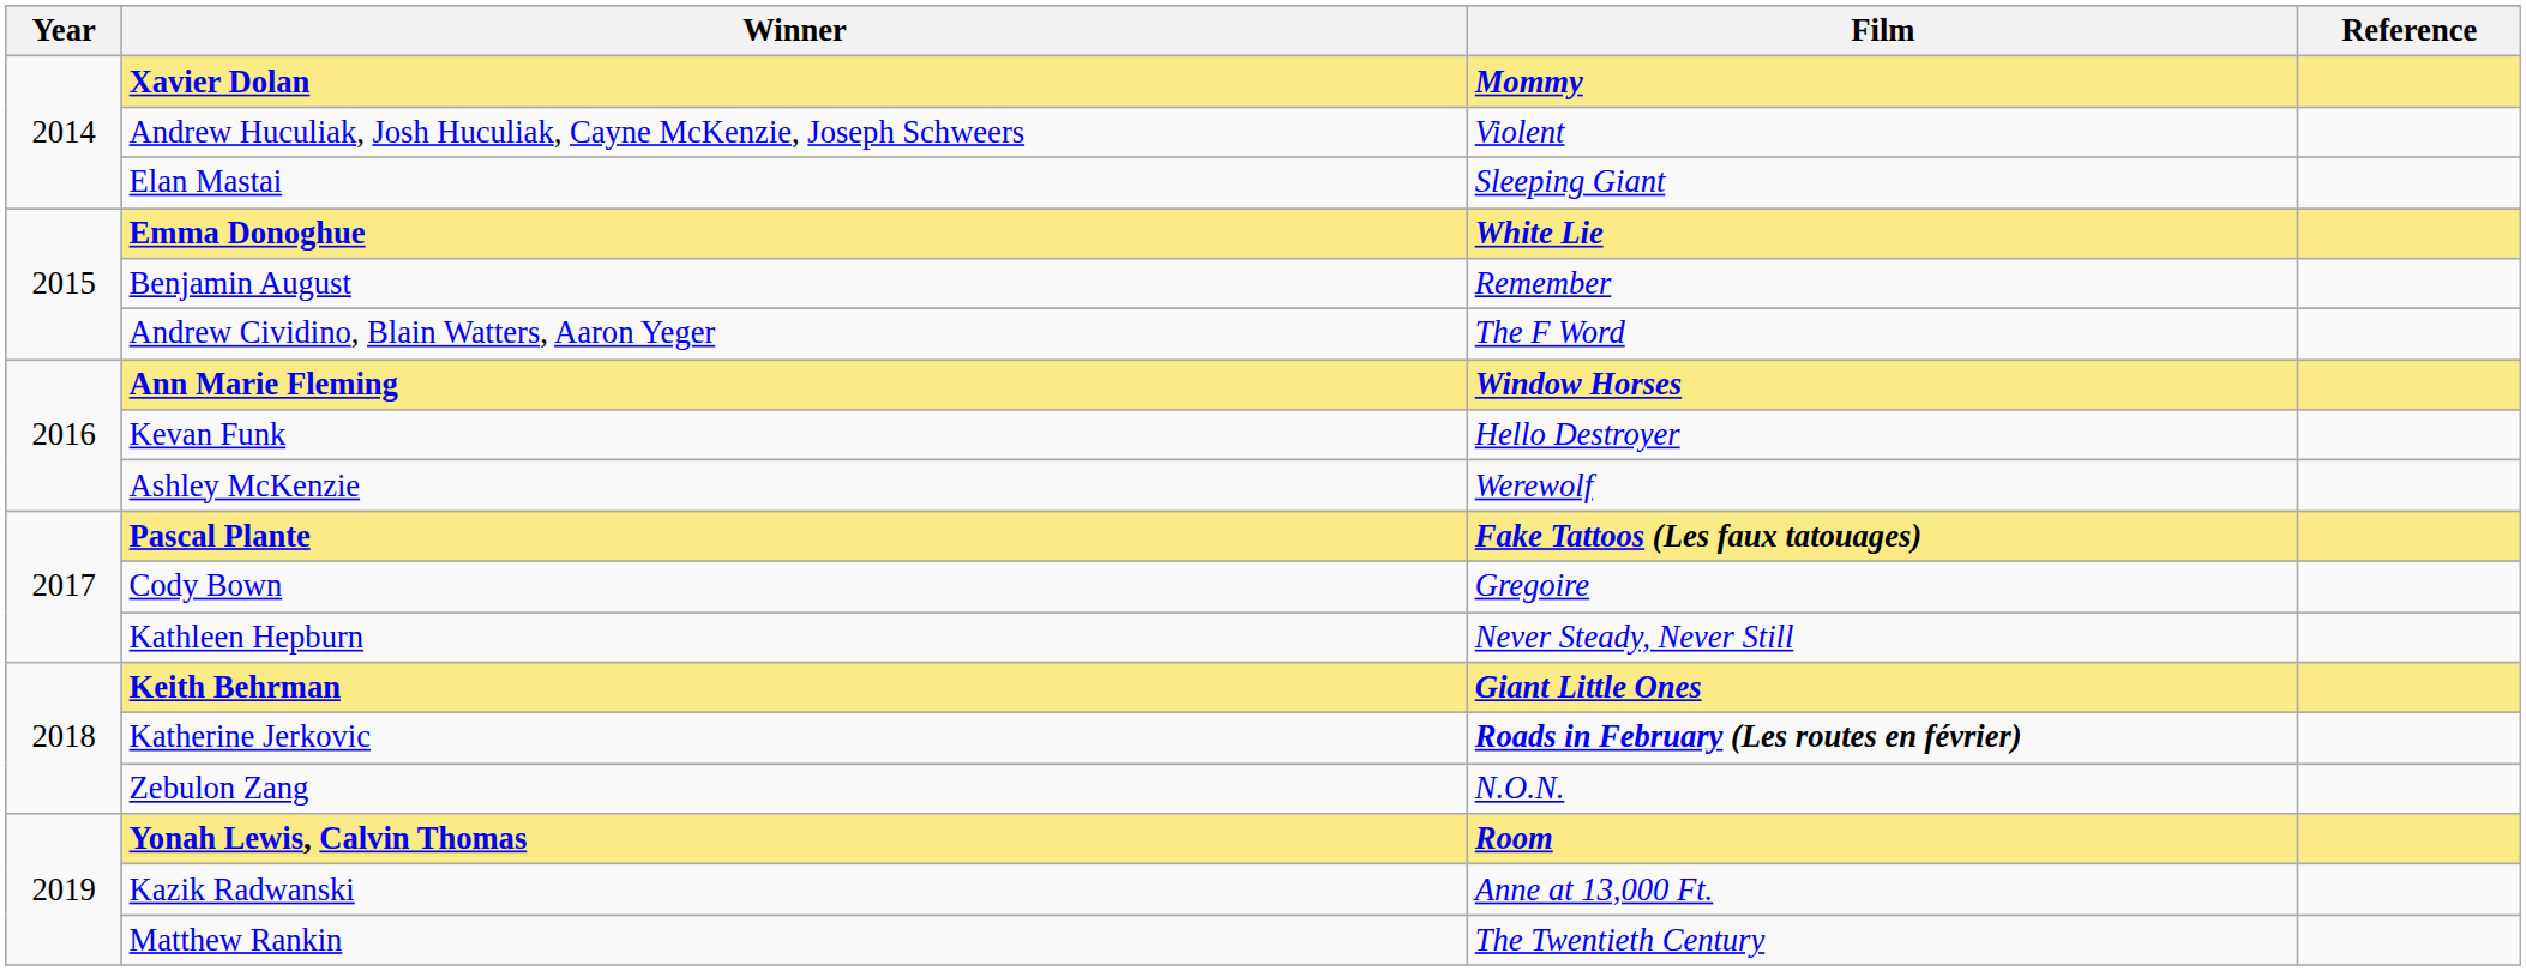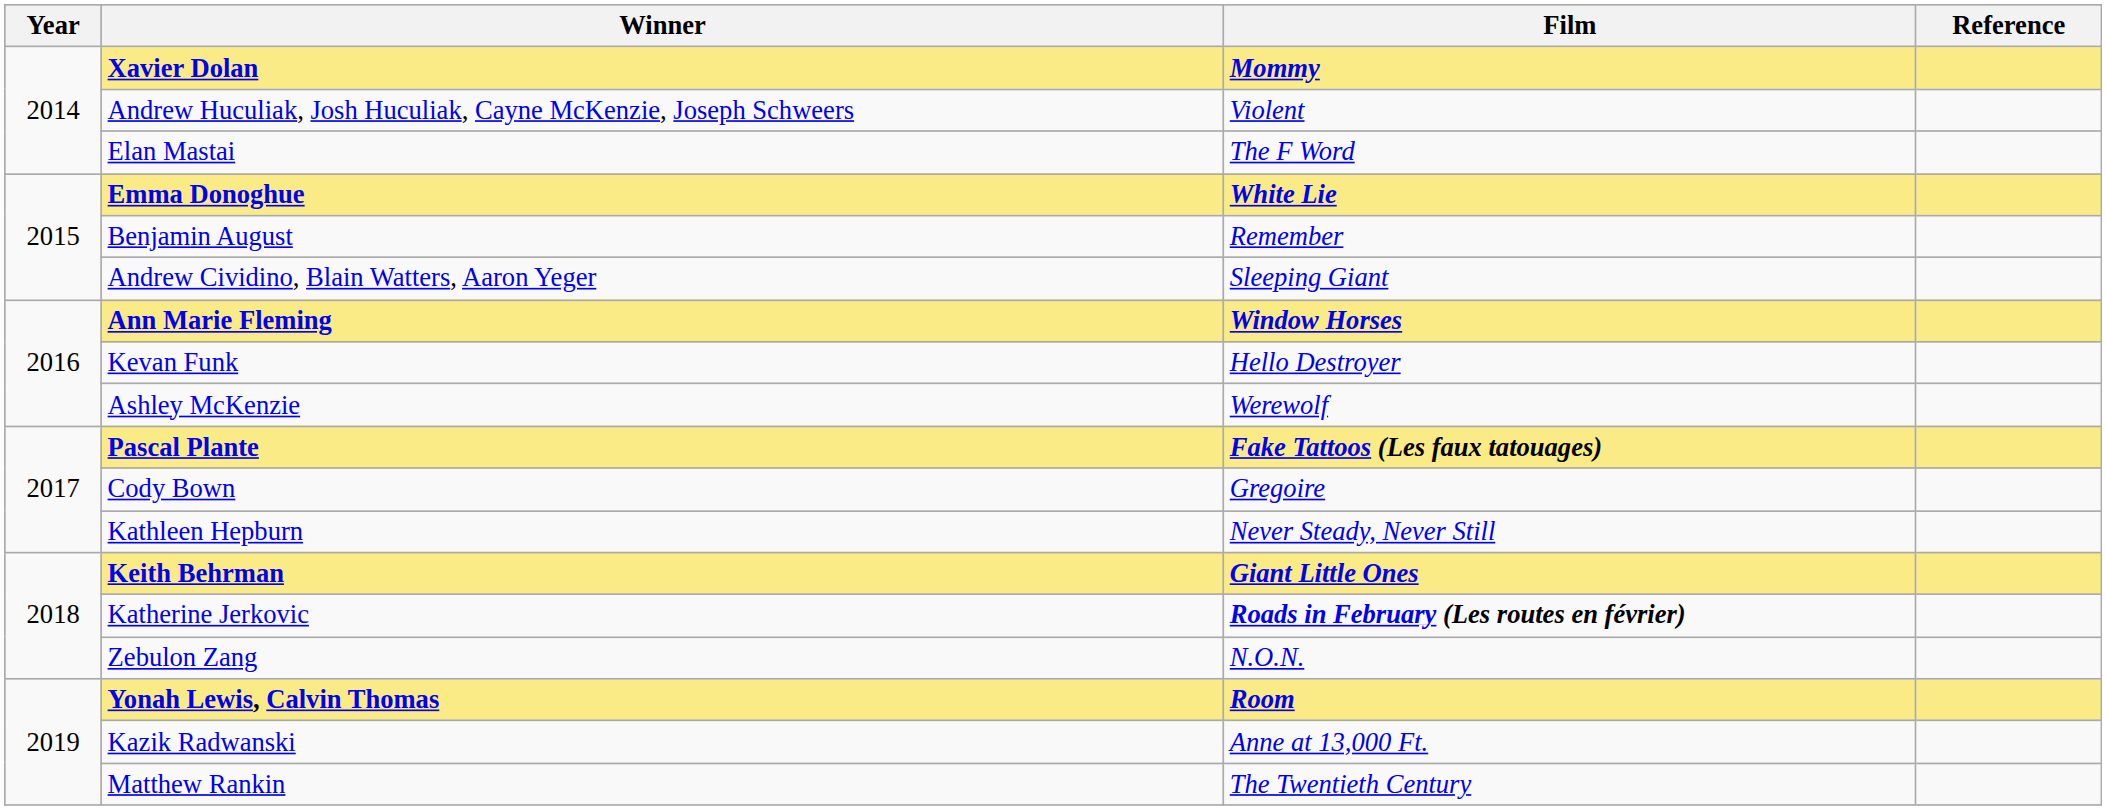 <table class="wikitable" width="100%" cellpadding="5">
 <tr>
 <th>Year</th>
 <th>Winner</th>
 <th>Film</th>
 <th>Reference</th>
 </tr>
 <tr>
 <td style="text-align:center;" rowspan=3>2014</td>
 <td style="background:#FAEB86;"><strong><a href='#'>Xavier Dolan</a></strong></td>
 <td style="background:#FAEB86;"><strong><em><a href='#'>Mommy</a></em></strong></td>
 <td style="background:#FAEB86;"></td>
 </tr>
 <tr>
 <td><a href='#'>Andrew Huculiak</a>, <a href='#'>Josh Huculiak</a>, <a href='#'>Cayne McKenzie</a>, <a href='#'>Joseph Schweers</a></td>
 <td><em><a href='#'>Violent</a></em></td>
 <td></td>
 </tr>
 <tr>
 <td><a href='#'>Elan Mastai</a></td>
-<td><em><a href='#'>Sleeping Giant</a></em></td>
+<td><em><a href='#'>The F Word</a></em></td>
 <td></td>
 </tr>
 <tr>
 <td style="text-align:center;" rowspan=3>2015</td>
 <td style="background:#FAEB86;"><strong><a href='#'>Emma Donoghue</a></strong></td>
 <td style="background:#FAEB86;"><strong><em><a href='#'>White Lie</a></em></strong></td>
 <td style="background:#FAEB86;"></td>
 </tr>
 <tr>
 <td><a href='#'>Benjamin August</a></td>
 <td><em><a href='#'>Remember</a></em></td>
 <td></td>
 </tr>
 <tr>
 <td><a href='#'>Andrew Cividino</a>, <a href='#'>Blain Watters</a>, <a href='#'>Aaron Yeger</a></td>
-<td><em><a href='#'>The F Word</a></em></td>
+<td><em><a href='#'>Sleeping Giant</a></em></td>
 <td></td>
 </tr>
 <tr>
 <td style="text-align:center;" rowspan=3>2016</td>
 <td style="background:#FAEB86;"><strong><a href='#'>Ann Marie Fleming</a></strong></td>
 <td style="background:#FAEB86;"><strong><em><a href='#'>Window Horses</a></em></strong></td>
 <td style="background:#FAEB86;"></td>
 </tr>
 <tr>
 <td><a href='#'>Kevan Funk</a></td>
 <td><em><a href='#'>Hello Destroyer</a></em></td>
 <td></td>
 </tr>
 <tr>
 <td><a href='#'>Ashley McKenzie</a></td>
 <td><em><a href='#'>Werewolf</a></em></td>
 <td></td>
 </tr>
 <tr>
 <td style="text-align:center;" rowspan=3>2017</td>
 <td style="background:#FAEB86;"><strong><a href='#'>Pascal Plante</a></strong></td>
 <td style="background:#FAEB86;"><strong><em><a href='#'>Fake Tattoos</a> (Les faux tatouages)</em></strong></td>
 <td style="background:#FAEB86;"></td>
 </tr>
 <tr>
 <td><a href='#'>Cody Bown</a></td>
 <td><em><a href='#'>Gregoire</a></em></td>
 <td></td>
 </tr>
 <tr>
 <td><a href='#'>Kathleen Hepburn</a></td>
 <td><em><a href='#'>Never Steady, Never Still</a></em></td>
 <td></td>
 </tr>
 <tr>
 <td style="text-align:center;" rowspan=3>2018</td>
 <td style="background:#FAEB86;"><strong><a href='#'>Keith Behrman</a></strong></td>
 <td style="background:#FAEB86;"><strong><em><a href='#'>Giant Little Ones</a></em></strong></td>
 <td style="background:#FAEB86;"></td>
 </tr>
 <tr>
 <td><a href='#'>Katherine Jerkovic</a></td>
 <td><strong><em><a href='#'>Roads in February</a> (Les routes en février)</em></strong></td>
 <td></td>
 </tr>
 <tr>
 <td><a href='#'>Zebulon Zang</a></td>
 <td><em><a href='#'>N.O.N.</a></em></td>
 <td></td>
 </tr>
 <tr>
 <td style="text-align:center;" rowspan=3>2019</td>
 <td style="background:#FAEB86;"><strong><a href='#'>Yonah Lewis</a>, <a href='#'>Calvin Thomas</a></strong></td>
 <td style="background:#FAEB86;"><strong><em><a href='#'>Room</a></em></strong></td>
 <td style="background:#FAEB86;"></td>
 </tr>
 <tr>
 <td><a href='#'>Kazik Radwanski</a></td>
 <td><em><a href='#'>Anne at 13,000 Ft.</a></em></td>
 <td></td>
 </tr>
 <tr>
 <td><a href='#'>Matthew Rankin</a></td>
 <td><em><a href='#'>The Twentieth Century</a></em></td>
 <td></td>
 </tr>
 </table>
